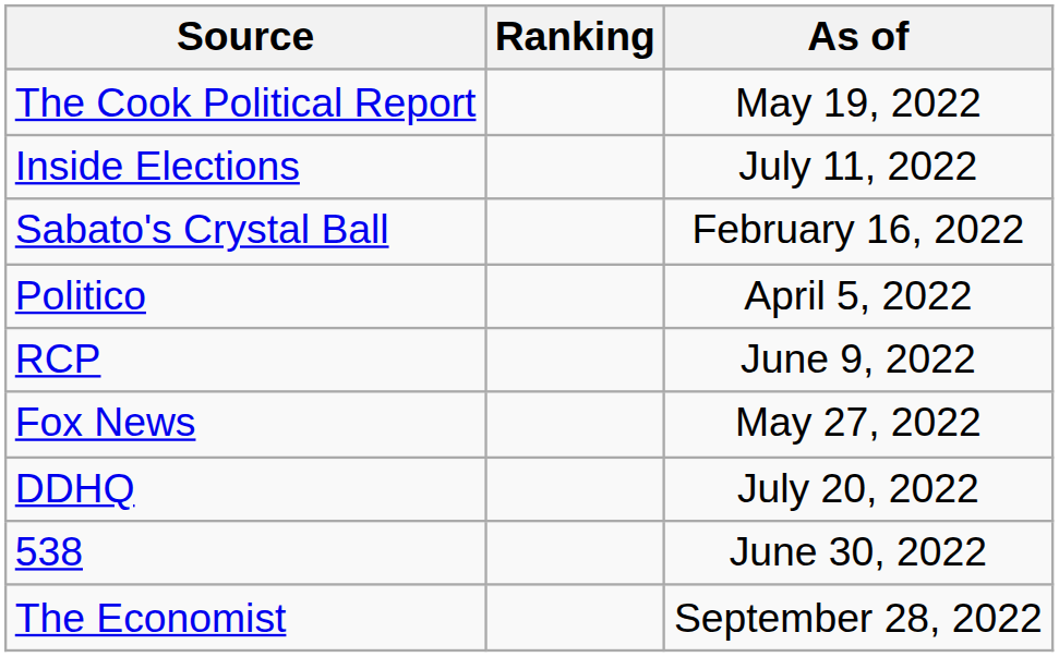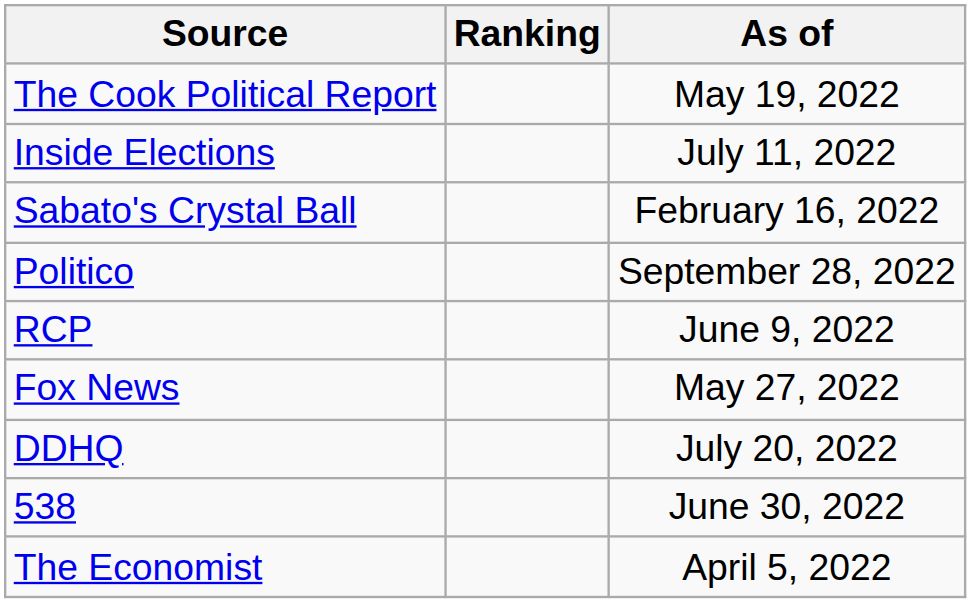 <table class="wikitable" style="text-align:center">
 <tr>
 <th>Source</th>
 <th>Ranking</th>
 <th>As of</th>
 </tr>
 <tr>
 <td align=left><a href='#'>The Cook Political Report</a></td>
 <td></td>
 <td>May 19, 2022</td>
 </tr>
 <tr>
 <td align=left><a href='#'>Inside Elections</a></td>
 <td></td>
 <td>July 11, 2022</td>
 </tr>
 <tr>
 <td align=left><a href='#'>Sabato's Crystal Ball</a></td>
 <td></td>
 <td>February 16, 2022</td>
 </tr>
 <tr>
 <td align=left><a href='#'>Politico</a></td>
 <td></td>
-<td>April 5, 2022</td>
+<td>September 28, 2022</td>
 </tr>
 <tr>
 <td align="left"><a href='#'>RCP</a></td>
 <td></td>
 <td>June 9, 2022</td>
 </tr>
 <tr>
 <td align=left><a href='#'>Fox News</a></td>
 <td></td>
 <td>May 27, 2022</td>
 </tr>
 <tr>
 <td align="left"><a href='#'>DDHQ</a></td>
 <td></td>
 <td>July 20, 2022</td>
 </tr>
 <tr>
 <td align="left"><a href='#'>538</a></td>
 <td></td>
 <td>June 30, 2022</td>
 </tr>
 <tr>
 <td align="left"><a href='#'>The Economist</a></td>
 <td></td>
-<td>September 28, 2022</td>
+<td>April 5, 2022</td>
 </tr>
 </table>
